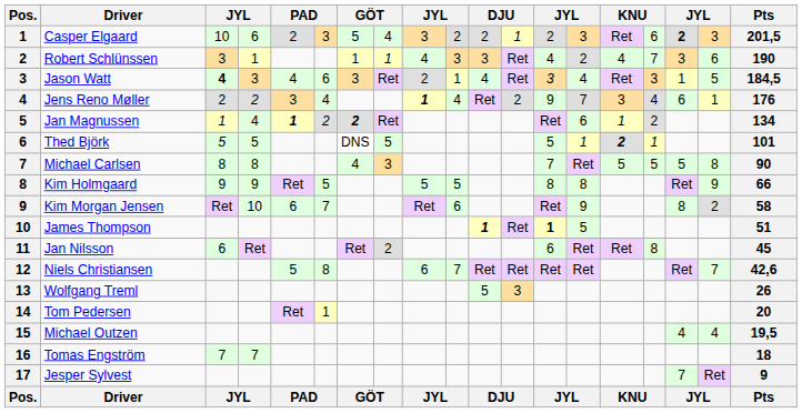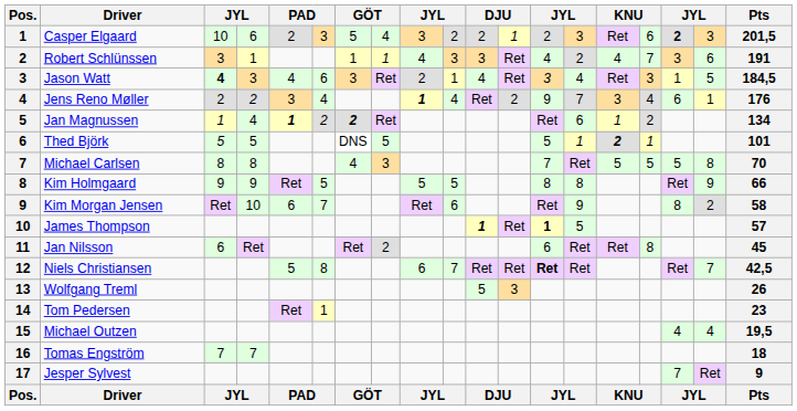 <table class="wikitable" style="font-size:85%; text-align:center">
 <tr valign="top">
 <th width="30" valign="middle">Pos.</th>
 <th width="160" valign="middle">Driver</th>
 <th width="60" colspan="2">JYL<br></th>
 <th width="60" colspan="2">PAD<br></th>
 <th width="60" colspan="2">GÖT<br></th>
 <th width="60" colspan="2">JYL<br></th>
 <th width="60" colspan="2">DJU<br></th>
 <th width="60" colspan="2">JYL<br></th>
 <th width="60" colspan="2">KNU<br></th>
 <th width="60" colspan="2">JYL<br></th>
 <th width="60" valign="middle">Pts</th>
 </tr>
 <tr>
 <th>1</th>
 <td align="left"> <a href='#'>Casper Elgaard</a></td>
 <td style="background:#dfffdf;">10</td>
 <td style="background:#dfffdf;">6</td>
 <td style="background:#dfdfdf;">2</td>
 <td style="background:#ffdf9f;">3</td>
 <td style="background:#dfffdf;">5</td>
 <td style="background:#dfffdf;">4</td>
 <td style="background:#ffdf9f;">3</td>
 <td style="background:#dfdfdf;">2</td>
 <td style="background:#dfdfdf;">2</td>
 <td style="background:#ffffbf;"><em>1</em></td>
 <td style="background:#dfdfdf;">2</td>
 <td style="background:#ffdf9f;">3</td>
 <td style="background:#efcfff;">Ret</td>
 <td style="background:#dfffdf;">6</td>
 <td style="background:#dfdfdf;"><strong>2</strong></td>
 <td style="background:#ffdf9f;">3</td>
 <th>201,5</th>
 </tr>
 <tr>
 <th>2</th>
 <td align="left"> <a href='#'>Robert Schlünssen</a></td>
 <td style="background:#ffdf9f;">3</td>
 <td style="background:#ffffbf;">1</td>
 <td></td>
 <td></td>
 <td style="background:#ffffbf;">1</td>
 <td style="background:#ffffbf;"><em>1</em></td>
 <td style="background:#dfffdf;">4</td>
 <td style="background:#ffdf9f;">3</td>
 <td style="background:#ffdf9f;">3</td>
 <td style="background:#efcfff;">Ret</td>
 <td style="background:#dfffdf;">4</td>
 <td style="background:#dfdfdf;">2</td>
 <td style="background:#dfffdf;">4</td>
 <td style="background:#dfffdf;">7</td>
 <td style="background:#ffdf9f;">3</td>
 <td style="background:#dfffdf;">6</td>
-<th>190</th>
+<th>191</th>
 </tr>
 <tr>
 <th>3</th>
 <td align="left"> <a href='#'>Jason Watt</a></td>
 <td style="background:#dfffdf;"><strong>4</strong></td>
 <td style="background:#ffdf9f;">3</td>
 <td style="background:#dfffdf;">4</td>
 <td style="background:#dfffdf;">6</td>
 <td style="background:#ffdf9f;">3</td>
 <td style="background:#efcfff;">Ret</td>
 <td style="background:#dfdfdf;">2</td>
 <td style="background:#ffffbf;">1</td>
 <td style="background:#dfffdf;">4</td>
 <td style="background:#efcfff;">Ret</td>
 <td style="background:#ffdf9f;"><em>3</em></td>
 <td style="background:#dfffdf;">4</td>
 <td style="background:#efcfff;">Ret</td>
 <td style="background:#ffdf9f;">3</td>
 <td style="background:#ffffbf;">1</td>
 <td style="background:#dfffdf;">5</td>
 <th>184,5</th>
 </tr>
 <tr>
 <th>4</th>
 <td align="left"> <a href='#'>Jens Reno Møller</a></td>
 <td style="background:#dfdfdf;">2</td>
 <td style="background:#dfdfdf;"><em>2</em></td>
 <td style="background:#ffdf9f;">3</td>
 <td style="background:#dfffdf;">4</td>
 <td></td>
 <td></td>
 <td style="background:#ffffbf;"><strong><em>1</em></strong></td>
 <td style="background:#dfffdf;">4</td>
 <td style="background:#efcfff;">Ret</td>
 <td style="background:#dfdfdf;">2</td>
 <td style="background:#dfffdf;">9</td>
 <td style="background:#dfdfdf;">7</td>
 <td style="background:#ffdf9f;">3</td>
 <td style="background:#dfdfdf;">4</td>
 <td style="background:#dfffdf;">6</td>
 <td style="background:#ffffbf;">1</td>
 <th>176</th>
 </tr>
 <tr>
 <th>5</th>
 <td align="left"> <a href='#'>Jan Magnussen</a></td>
 <td style="background:#ffffbf;"><em>1</em></td>
 <td style="background:#dfffdf;">4</td>
 <td style="background:#ffffbf;"><strong><em>1</em></strong></td>
 <td style="background:#dfdfdf;"><em>2</em></td>
 <td style="background:#dfdfdf;"><strong><em>2</em></strong></td>
 <td style="background:#efcfff;">Ret</td>
 <td></td>
 <td></td>
 <td></td>
 <td></td>
 <td style="background:#efcfff;">Ret</td>
 <td style="background:#dfffdf;">6</td>
 <td style="background:#ffffbf;"><em>1</em></td>
 <td style="background:#dfdfdf;">2</td>
 <td></td>
 <td></td>
 <th>134</th>
 </tr>
 <tr>
 <th>6</th>
 <td align="left"> <a href='#'>Thed Björk</a></td>
 <td style="background:#dfffdf;"><em>5</em></td>
 <td style="background:#dfffdf;">5</td>
 <td></td>
 <td></td>
 <td style="background:#ffffff;">DNS</td>
 <td style="background:#dfffdf;">5</td>
 <td></td>
 <td></td>
 <td></td>
 <td></td>
 <td style="background:#dfffdf;">5</td>
 <td style="background:#ffffbf;"><em>1</em></td>
 <td style="background:#dfdfdf;"><strong><em>2</em></strong></td>
 <td style="background:#ffffbf;"><em>1</em></td>
 <td></td>
 <td></td>
 <th>101</th>
 </tr>
 <tr>
 <th>7</th>
 <td align="left"> <a href='#'>Michael Carlsen</a></td>
 <td style="background:#dfffdf;">8</td>
 <td style="background:#dfffdf;">8</td>
 <td></td>
 <td></td>
 <td style="background:#dfffdf;">4</td>
 <td style="background:#ffdf9f;">3</td>
 <td></td>
 <td></td>
 <td></td>
 <td></td>
 <td style="background:#dfffdf;">7</td>
 <td style="background:#efcfff;">Ret</td>
 <td style="background:#dfffdf;">5</td>
 <td style="background:#dfffdf;">5</td>
 <td style="background:#dfffdf;">5</td>
 <td style="background:#dfffdf;">8</td>
-<th>90</th>
+<th>70</th>
 </tr>
 <tr>
 <th>8</th>
 <td align="left"> <a href='#'>Kim Holmgaard</a></td>
 <td style="background:#dfffdf;">9</td>
 <td style="background:#dfffdf;">9</td>
 <td style="background:#efcfff;">Ret</td>
 <td style="background:#dfffdf;">5</td>
 <td></td>
 <td></td>
 <td style="background:#dfffdf;">5</td>
 <td style="background:#dfffdf;">5</td>
 <td></td>
 <td></td>
 <td style="background:#dfffdf;">8</td>
 <td style="background:#dfffdf;">8</td>
 <td></td>
 <td></td>
 <td style="background:#efcfff;">Ret</td>
 <td style="background:#dfffdf;">9</td>
 <th>66</th>
 </tr>
 <tr>
 <th>9</th>
 <td align="left"> <a href='#'>Kim Morgan Jensen</a></td>
 <td style="background:#efcfff;">Ret</td>
 <td style="background:#dfffdf;">10</td>
 <td style="background:#dfffdf;">6</td>
 <td style="background:#dfffdf;">7</td>
 <td></td>
 <td></td>
 <td style="background:#efcfff;">Ret</td>
 <td style="background:#dfffdf;">6</td>
 <td></td>
 <td></td>
 <td style="background:#efcfff;">Ret</td>
 <td style="background:#dfffdf;">9</td>
 <td></td>
 <td></td>
 <td style="background:#dfffdf;">8</td>
 <td style="background:#dfdfdf;">2</td>
 <th>58</th>
 </tr>
 <tr>
 <th>10</th>
 <td align="left"> <a href='#'>James Thompson</a></td>
 <td></td>
 <td></td>
 <td></td>
 <td></td>
 <td></td>
 <td></td>
 <td></td>
 <td></td>
 <td style="background:#ffffbf;"><strong><em>1</em></strong></td>
 <td style="background:#efcfff;">Ret</td>
 <td style="background:#ffffbf;"><strong>1</strong></td>
 <td style="background:#dfffdf;">5</td>
 <td></td>
 <td></td>
 <td></td>
 <td></td>
-<th>51</th>
+<th>57</th>
 </tr>
 <tr>
 <th>11</th>
 <td align="left"> <a href='#'>Jan Nilsson</a></td>
 <td style="background:#dfffdf;">6</td>
 <td style="background:#efcfff;">Ret</td>
 <td></td>
 <td></td>
 <td style="background:#efcfff;">Ret</td>
 <td style="background:#dfdfdf;">2</td>
 <td></td>
 <td></td>
 <td></td>
 <td></td>
 <td style="background:#dfffdf;">6</td>
 <td style="background:#efcfff;">Ret</td>
 <td style="background:#efcfff;">Ret</td>
 <td style="background:#dfffdf;">8</td>
 <td></td>
 <td></td>
 <th>45</th>
 </tr>
 <tr>
 <th>12</th>
 <td align="left"> <a href='#'>Niels Christiansen</a></td>
 <td></td>
 <td></td>
 <td style="background:#dfffdf;">5</td>
 <td style="background:#dfffdf;">8</td>
 <td></td>
 <td></td>
 <td style="background:#dfffdf;">6</td>
 <td style="background:#dfffdf;">7</td>
 <td style="background:#efcfff;">Ret</td>
 <td style="background:#efcfff;">Ret</td>
-<td style="background:#efcfff;">Ret</td>
+<td style="background:#efcfff;"><strong>Ret</strong></td>
 <td style="background:#efcfff;">Ret</td>
 <td></td>
 <td></td>
 <td style="background:#efcfff;">Ret</td>
 <td style="background:#dfffdf;">7</td>
-<th>42,6</th>
+<th>42,5</th>
 </tr>
 <tr>
 <th>13</th>
 <td align="left"> <a href='#'>Wolfgang Treml</a></td>
 <td></td>
 <td></td>
 <td></td>
 <td></td>
 <td></td>
 <td></td>
 <td></td>
 <td></td>
 <td style="background:#dfffdf;">5</td>
 <td style="background:#ffdf9f;">3</td>
 <td></td>
 <td></td>
 <td></td>
 <td></td>
 <td></td>
 <td></td>
 <th>26</th>
 </tr>
 <tr>
 <th>14</th>
 <td align="left"> <a href='#'>Tom Pedersen</a></td>
 <td></td>
 <td></td>
 <td style="background:#efcfff;">Ret</td>
 <td style="background:#ffffbf;">1</td>
 <td></td>
 <td></td>
 <td></td>
 <td></td>
 <td></td>
 <td></td>
 <td></td>
 <td></td>
 <td></td>
 <td></td>
 <td></td>
 <td></td>
-<th>20</th>
+<th>23</th>
 </tr>
 <tr>
 <th>15</th>
 <td align="left"> <a href='#'>Michael Outzen</a></td>
 <td></td>
 <td></td>
 <td></td>
 <td></td>
 <td></td>
 <td></td>
 <td></td>
 <td></td>
 <td></td>
 <td></td>
 <td></td>
 <td></td>
 <td></td>
 <td></td>
 <td style="background:#dfffdf;">4</td>
 <td style="background:#dfffdf;">4</td>
 <th>19,5</th>
 </tr>
 <tr>
 <th>16</th>
 <td align="left"> <a href='#'>Tomas Engström</a></td>
 <td style="background:#dfffdf;">7</td>
 <td style="background:#dfffdf;">7</td>
 <td></td>
 <td></td>
 <td></td>
 <td></td>
 <td></td>
 <td></td>
 <td></td>
 <td></td>
 <td></td>
 <td></td>
 <td></td>
 <td></td>
 <td></td>
 <td></td>
 <th>18</th>
 </tr>
 <tr>
 <th>17</th>
 <td align="left"> <a href='#'>Jesper Sylvest</a></td>
 <td></td>
 <td></td>
 <td></td>
 <td></td>
 <td></td>
 <td></td>
 <td></td>
 <td></td>
 <td></td>
 <td></td>
 <td></td>
 <td></td>
 <td></td>
 <td></td>
 <td style="background:#dfffdf;">7</td>
 <td style="background:#efcfff;">Ret</td>
 <th>9</th>
 </tr>
 <tr>
 <th width="30" valign="middle">Pos.</th>
 <th width="160" valign="middle">Driver</th>
 <th width="60" colspan="2">JYL<br></th>
 <th width="60" colspan="2">PAD<br></th>
 <th width="60" colspan="2">GÖT<br></th>
 <th width="60" colspan="2">JYL<br></th>
 <th width="60" colspan="2">DJU<br></th>
 <th width="60" colspan="2">JYL<br></th>
 <th width="60" colspan="2">KNU<br></th>
 <th width="60" colspan="2">JYL<br></th>
 <th width="60" valign="middle">Pts</th>
 </tr>
 </table>
